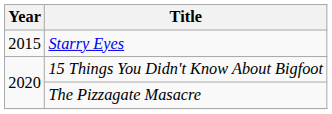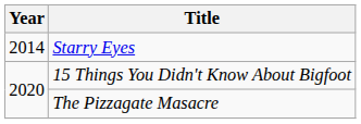 <table class="wikitable sortable">
 <tr>
 <th>Year</th>
 <th>Title</th>
 </tr>
 <tr>
-<td>2015</td>
+<td>2014</td>
 <td><em><a href='#'>Starry Eyes</a></em></td>
 </tr>
 <tr>
 <td rowspan="2">2020</td>
 <td><em>15 Things You Didn't Know About Bigfoot</em></td>
 </tr>
 <tr>
 <td><em>The Pizzagate Masacre</em></td>
 </tr>
 <tr>
 </tr>
 </table>
